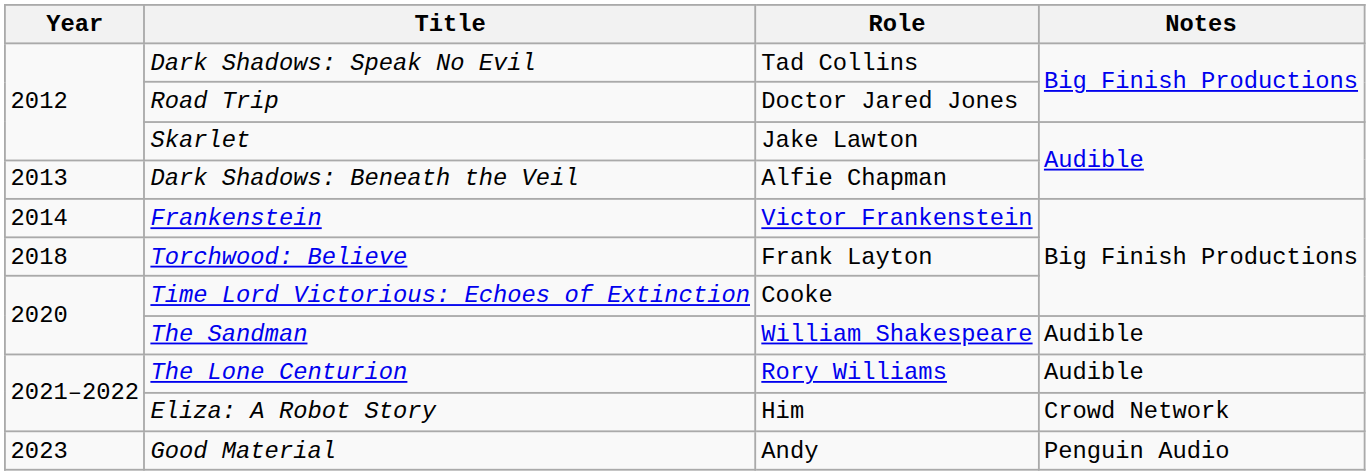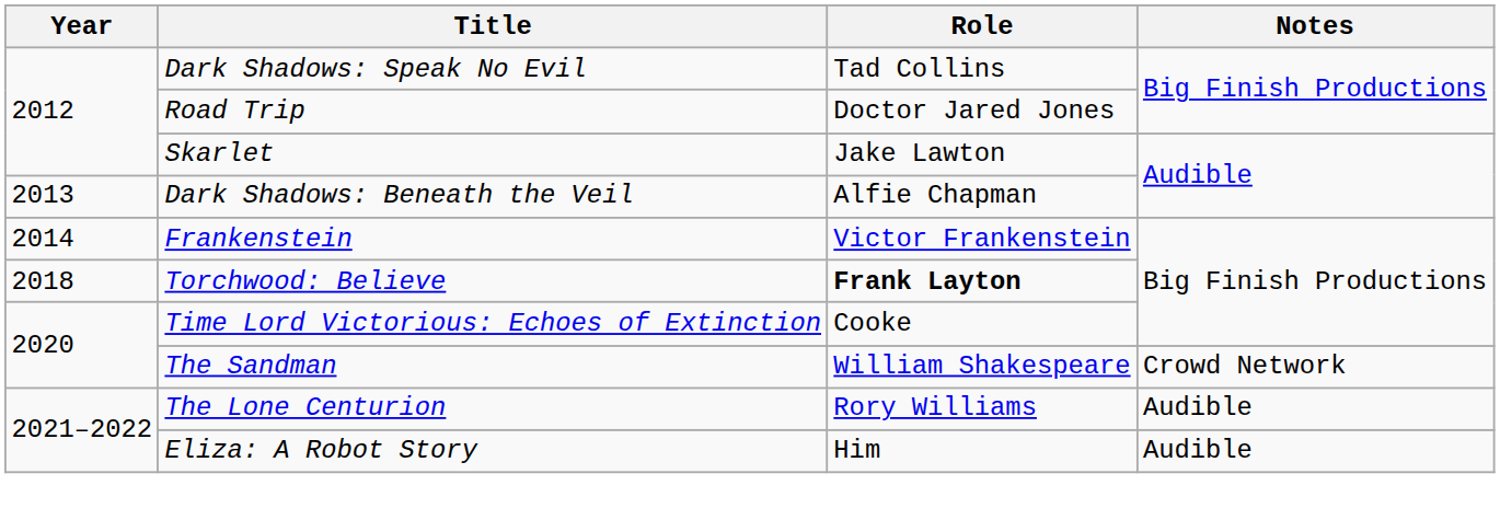 <table class="wikitable sortable">
 <tr>
 <th>Year</th>
 <th>Title</th>
 <th>Role</th>
 <th class="unsortable">Notes</th>
 </tr>
 <tr>
 <td rowspan="3">2012</td>
 <td><em>Dark Shadows: Speak No Evil</em></td>
 <td>Tad Collins</td>
 <td rowspan="2"><a href='#'>Big Finish Productions</a></td>
 </tr>
 <tr>
 <td><em>Road Trip</em></td>
 <td>Doctor Jared Jones</td>
 </tr>
 <tr>
 <td><em>Skarlet</em></td>
 <td>Jake Lawton</td>
 <td rowspan="2"><a href='#'>Audible</a></td>
 </tr>
 <tr>
 <td>2013</td>
 <td><em>Dark Shadows: Beneath the Veil</em></td>
 <td>Alfie Chapman</td>
 </tr>
 <tr>
 <td>2014</td>
 <td><em><a href='#'>Frankenstein</a></em></td>
 <td><a href='#'>Victor Frankenstein</a></td>
 <td rowspan="3">Big Finish Productions</td>
 </tr>
 <tr>
 <td>2018</td>
 <td><em><a href='#'>Torchwood: Believe</a></em></td>
-<td>Frank Layton</td>
+<td><strong>Frank Layton</strong></td>
 </tr>
 <tr>
 <td rowspan="2">2020</td>
 <td><a href='#'><em>Time Lord Victorious: Echoes of Extinction</em></a></td>
 <td>Cooke</td>
 </tr>
 <tr>
 <td><em><a href='#'>The Sandman</a></em></td>
 <td><a href='#'>William Shakespeare</a></td>
-<td>Audible</td>
+<td>Crowd Network</td>
 </tr>
 <tr>
 <td rowspan="2">2021–2022</td>
 <td><a href='#'><em>The Lone Centurion</em></a></td>
 <td><a href='#'>Rory Williams</a></td>
 <td>Audible</td>
 </tr>
 <tr>
 <td><em>Eliza: A Robot Story</em></td>
 <td>Him</td>
-<td>Crowd Network</td>
-</tr>
-<tr>
-<td>2023</td>
-<td><em>Good Material</em></td>
-<td>Andy</td>
-<td>Penguin Audio</td>
+<td>Audible</td>
 </tr>
 </table>
